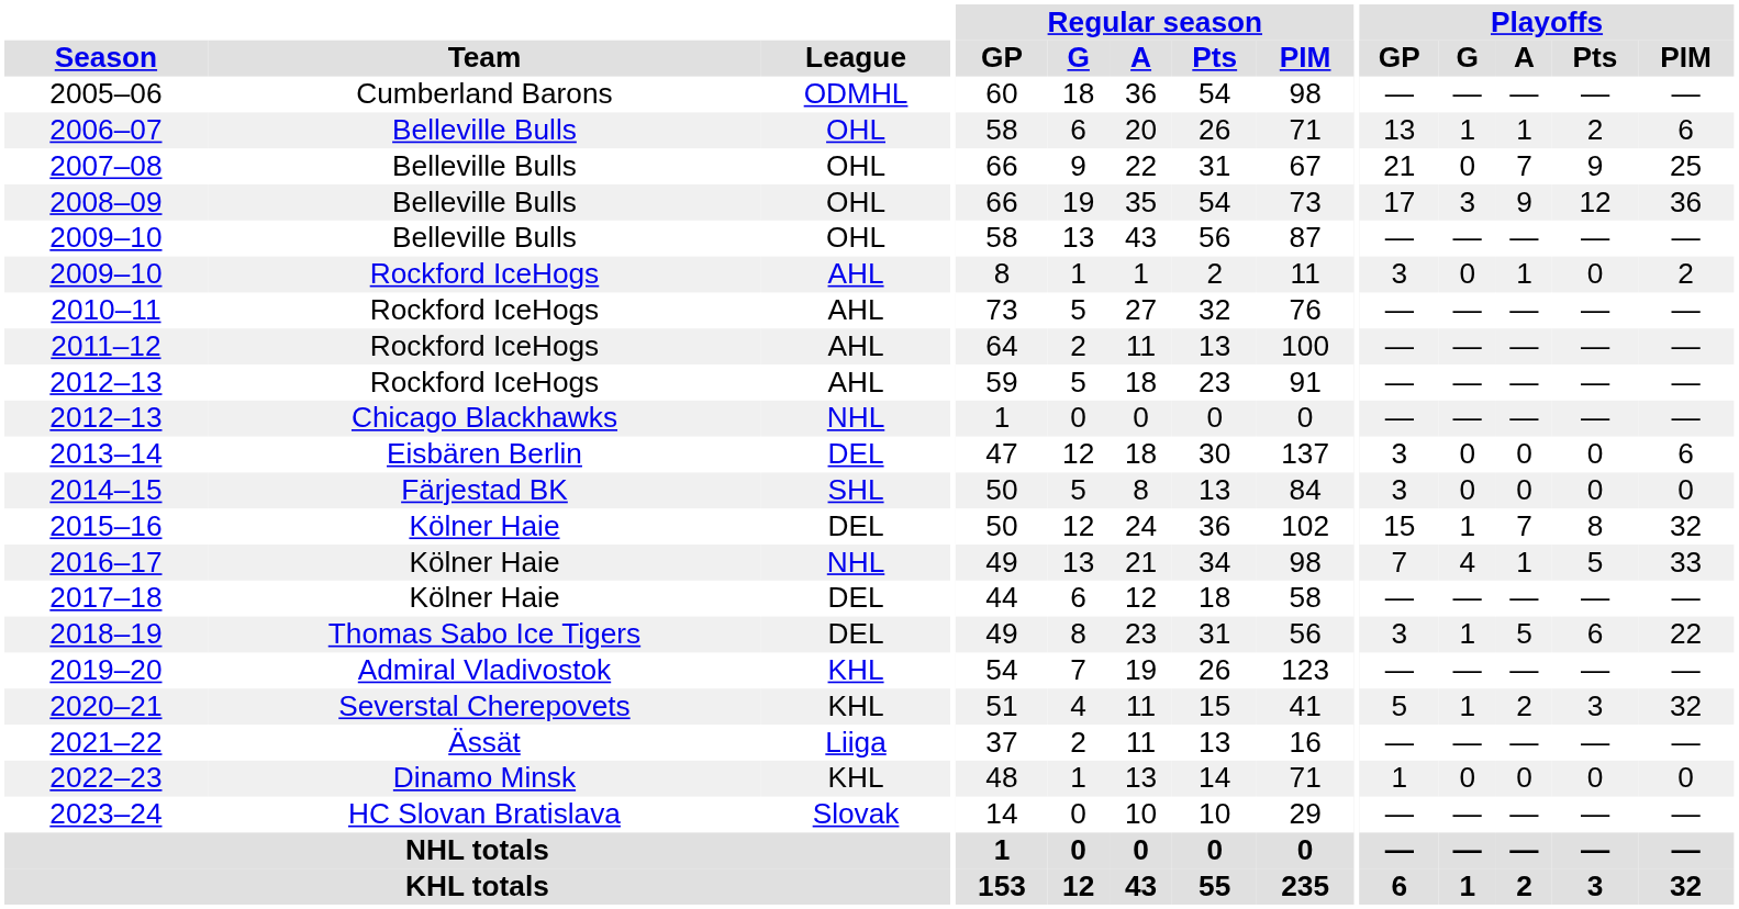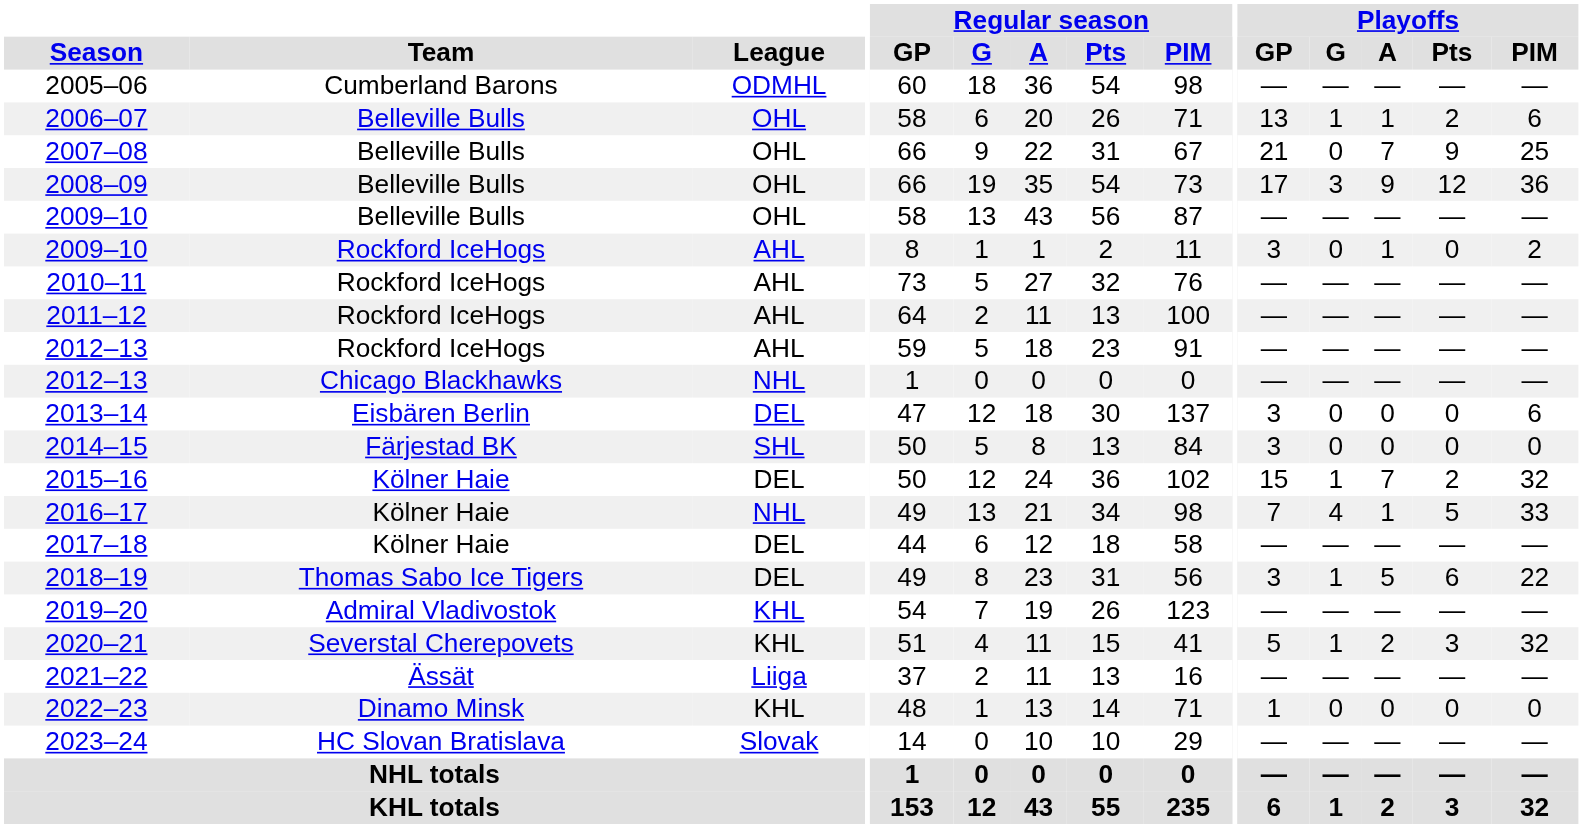 <table border="0" cellpadding="1" cellspacing="0" style="text-align:center; width:60em">
 <tr bgcolor="#e0e0e0">
 <th colspan="3" bgcolor="#ffffff"></th>
 <th rowspan="99" bgcolor="#ffffff"></th>
 <th colspan="5"><a href='#'>Regular season</a></th>
 <th rowspan="99" bgcolor="#ffffff"></th>
 <th colspan="5"><a href='#'>Playoffs</a></th>
 </tr>
 <tr bgcolor="#e0e0e0">
 <th><a href='#'>Season</a></th>
 <th>Team</th>
 <th>League</th>
 <th>GP</th>
 <th><a href='#'>G</a></th>
 <th><a href='#'>A</a></th>
 <th><a href='#'>Pts</a></th>
 <th><a href='#'>PIM</a></th>
 <th>GP</th>
 <th>G</th>
 <th>A</th>
 <th>Pts</th>
 <th>PIM</th>
 </tr>
 <tr ALIGN="center">
 <td>2005–06</td>
 <td>Cumberland Barons</td>
 <td><a href='#'>ODMHL</a></td>
 <td>60</td>
 <td>18</td>
 <td>36</td>
 <td>54</td>
 <td>98</td>
 <td>—</td>
 <td>—</td>
 <td>—</td>
 <td>—</td>
 <td>—</td>
 </tr>
 <tr ALIGN="center" bgcolor="#f0f0f0">
 <td><a href='#'>2006–07</a></td>
 <td><a href='#'>Belleville Bulls</a></td>
 <td><a href='#'>OHL</a></td>
 <td>58</td>
 <td>6</td>
 <td>20</td>
 <td>26</td>
 <td>71</td>
 <td>13</td>
 <td>1</td>
 <td>1</td>
 <td>2</td>
 <td>6</td>
 </tr>
 <tr ALIGN="center">
 <td><a href='#'>2007–08</a></td>
 <td>Belleville Bulls</td>
 <td>OHL</td>
 <td>66</td>
 <td>9</td>
 <td>22</td>
 <td>31</td>
 <td>67</td>
 <td>21</td>
 <td>0</td>
 <td>7</td>
 <td>9</td>
 <td>25</td>
 </tr>
 <tr ALIGN="center" bgcolor="#f0f0f0">
 <td><a href='#'>2008–09</a></td>
 <td>Belleville Bulls</td>
 <td>OHL</td>
 <td>66</td>
 <td>19</td>
 <td>35</td>
 <td>54</td>
 <td>73</td>
 <td>17</td>
 <td>3</td>
 <td>9</td>
 <td>12</td>
 <td>36</td>
 </tr>
 <tr ALIGN="center">
 <td><a href='#'>2009–10</a></td>
 <td>Belleville Bulls</td>
 <td>OHL</td>
 <td>58</td>
 <td>13</td>
 <td>43</td>
 <td>56</td>
 <td>87</td>
 <td>—</td>
 <td>—</td>
 <td>—</td>
 <td>—</td>
 <td>—</td>
 </tr>
 <tr ALIGN="center" bgcolor="#f0f0f0">
 <td><a href='#'>2009–10</a></td>
 <td><a href='#'>Rockford IceHogs</a></td>
 <td><a href='#'>AHL</a></td>
 <td>8</td>
 <td>1</td>
 <td>1</td>
 <td>2</td>
 <td>11</td>
 <td>3</td>
 <td>0</td>
 <td>1</td>
 <td>0</td>
 <td>2</td>
 </tr>
 <tr ALIGN="center">
 <td><a href='#'>2010–11</a></td>
 <td>Rockford IceHogs</td>
 <td>AHL</td>
 <td>73</td>
 <td>5</td>
 <td>27</td>
 <td>32</td>
 <td>76</td>
 <td>—</td>
 <td>—</td>
 <td>—</td>
 <td>—</td>
 <td>—</td>
 </tr>
 <tr ALIGN="center" bgcolor="#f0f0f0">
 <td><a href='#'>2011–12</a></td>
 <td>Rockford IceHogs</td>
 <td>AHL</td>
 <td>64</td>
 <td>2</td>
 <td>11</td>
 <td>13</td>
 <td>100</td>
 <td>—</td>
 <td>—</td>
 <td>—</td>
 <td>—</td>
 <td>—</td>
 </tr>
 <tr ALIGN="center">
 <td><a href='#'>2012–13</a></td>
 <td>Rockford IceHogs</td>
 <td>AHL</td>
 <td>59</td>
 <td>5</td>
 <td>18</td>
 <td>23</td>
 <td>91</td>
 <td>—</td>
 <td>—</td>
 <td>—</td>
 <td>—</td>
 <td>—</td>
 </tr>
 <tr ALIGN="center" bgcolor="#f0f0f0">
 <td><a href='#'>2012–13</a></td>
 <td><a href='#'>Chicago Blackhawks</a></td>
 <td><a href='#'>NHL</a></td>
 <td>1</td>
 <td>0</td>
 <td>0</td>
 <td>0</td>
 <td>0</td>
 <td>—</td>
 <td>—</td>
 <td>—</td>
 <td>—</td>
 <td>—</td>
 </tr>
 <tr ALIGN="center">
 <td><a href='#'>2013–14</a></td>
 <td><a href='#'>Eisbären Berlin</a></td>
 <td><a href='#'>DEL</a></td>
 <td>47</td>
 <td>12</td>
 <td>18</td>
 <td>30</td>
 <td>137</td>
 <td>3</td>
 <td>0</td>
 <td>0</td>
 <td>0</td>
 <td>6</td>
 </tr>
 <tr ALIGN="center" bgcolor="#f0f0f0">
 <td><a href='#'>2014–15</a></td>
 <td><a href='#'>Färjestad BK</a></td>
 <td><a href='#'>SHL</a></td>
 <td>50</td>
 <td>5</td>
 <td>8</td>
 <td>13</td>
 <td>84</td>
 <td>3</td>
 <td>0</td>
 <td>0</td>
 <td>0</td>
 <td>0</td>
 </tr>
 <tr ALIGN="center">
 <td><a href='#'>2015–16</a></td>
 <td><a href='#'>Kölner Haie</a></td>
 <td>DEL</td>
 <td>50</td>
 <td>12</td>
 <td>24</td>
 <td>36</td>
 <td>102</td>
 <td>15</td>
 <td>1</td>
 <td>7</td>
-<td>8</td>
+<td>2</td>
 <td>32</td>
 </tr>
 <tr ALIGN="center" bgcolor="#f0f0f0">
 <td><a href='#'>2016–17</a></td>
 <td>Kölner Haie</td>
 <td><a href='#'>NHL</a></td>
 <td>49</td>
 <td>13</td>
 <td>21</td>
 <td>34</td>
 <td>98</td>
 <td>7</td>
 <td>4</td>
 <td>1</td>
 <td>5</td>
 <td>33</td>
 </tr>
 <tr ALIGN="center">
 <td><a href='#'>2017–18</a></td>
 <td>Kölner Haie</td>
 <td>DEL</td>
 <td>44</td>
 <td>6</td>
 <td>12</td>
 <td>18</td>
 <td>58</td>
 <td>—</td>
 <td>—</td>
 <td>—</td>
 <td>—</td>
 <td>—</td>
 </tr>
 <tr ALIGN="center" bgcolor="#f0f0f0">
 <td><a href='#'>2018–19</a></td>
 <td><a href='#'>Thomas Sabo Ice Tigers</a></td>
 <td>DEL</td>
 <td>49</td>
 <td>8</td>
 <td>23</td>
 <td>31</td>
 <td>56</td>
 <td>3</td>
 <td>1</td>
 <td>5</td>
 <td>6</td>
 <td>22</td>
 </tr>
 <tr ALIGN="center">
 <td><a href='#'>2019–20</a></td>
 <td><a href='#'>Admiral Vladivostok</a></td>
 <td><a href='#'>KHL</a></td>
 <td>54</td>
 <td>7</td>
 <td>19</td>
 <td>26</td>
 <td>123</td>
 <td>—</td>
 <td>—</td>
 <td>—</td>
 <td>—</td>
 <td>—</td>
 </tr>
 <tr ALIGN="center" bgcolor="#f0f0f0">
 <td><a href='#'>2020–21</a></td>
 <td><a href='#'>Severstal Cherepovets</a></td>
 <td>KHL</td>
 <td>51</td>
 <td>4</td>
 <td>11</td>
 <td>15</td>
 <td>41</td>
 <td>5</td>
 <td>1</td>
 <td>2</td>
 <td>3</td>
 <td>32</td>
 </tr>
 <tr ALIGN="center">
 <td><a href='#'>2021–22</a></td>
 <td><a href='#'>Ässät</a></td>
 <td><a href='#'>Liiga</a></td>
 <td>37</td>
 <td>2</td>
 <td>11</td>
 <td>13</td>
 <td>16</td>
 <td>—</td>
 <td>—</td>
 <td>—</td>
 <td>—</td>
 <td>—</td>
 </tr>
 <tr ALIGN="center" bgcolor="#f0f0f0">
 <td><a href='#'>2022–23</a></td>
 <td><a href='#'>Dinamo Minsk</a></td>
 <td>KHL</td>
 <td>48</td>
 <td>1</td>
 <td>13</td>
 <td>14</td>
 <td>71</td>
 <td>1</td>
 <td>0</td>
 <td>0</td>
 <td>0</td>
 <td>0</td>
 </tr>
 <tr>
 <td><a href='#'>2023–24</a></td>
 <td><a href='#'>HC Slovan Bratislava</a></td>
 <td><a href='#'>Slovak</a></td>
 <td>14</td>
 <td>0</td>
 <td>10</td>
 <td>10</td>
 <td>29</td>
 <td>—</td>
 <td>—</td>
 <td>—</td>
 <td>—</td>
 <td>—</td>
 </tr>
 <tr bgcolor="#e0e0e0">
 <th colspan="3">NHL totals</th>
 <th>1</th>
 <th>0</th>
 <th>0</th>
 <th>0</th>
 <th>0</th>
 <th>—</th>
 <th>—</th>
 <th>—</th>
 <th>—</th>
 <th>—</th>
 </tr>
 <tr bgcolor="#e0e0e0">
 <th colspan="3">KHL totals</th>
 <th>153</th>
 <th>12</th>
 <th>43</th>
 <th>55</th>
 <th>235</th>
 <th>6</th>
 <th>1</th>
 <th>2</th>
 <th>3</th>
 <th>32</th>
 </tr>
 </table>
